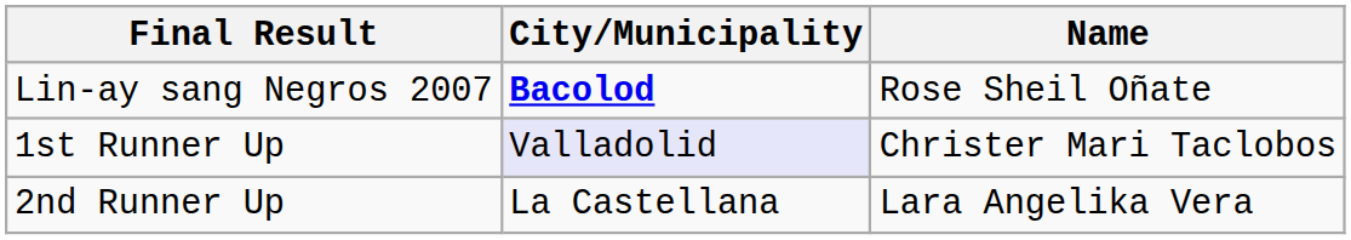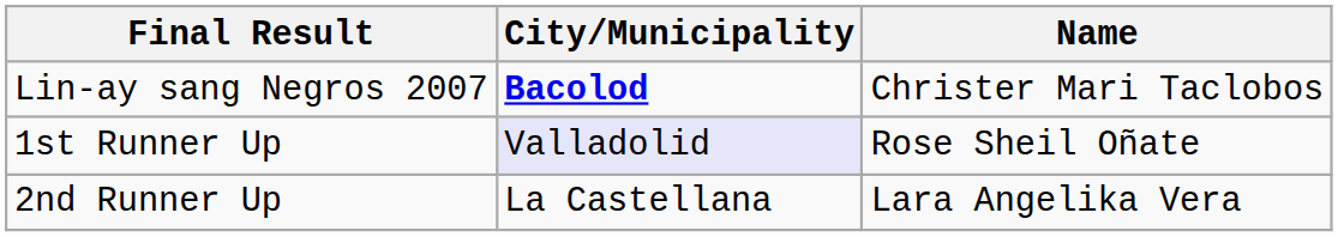 <table class="wikitable">
 <tr>
 <th>Final Result</th>
 <th>City/Municipality</th>
 <th>Name</th>
 </tr>
 <tr>
 <td>Lin-ay sang Negros 2007</td>
 <td><strong><a href='#'>Bacolod</a></strong></td>
-<td>Rose Sheil Oñate</td>
+<td>Christer Mari Taclobos</td>
 </tr>
 <tr>
 <td>1st Runner Up</td>
 <td style="background: lavender;">Valladolid</td>
-<td>Christer Mari Taclobos</td>
+<td>Rose Sheil Oñate</td>
 </tr>
 <tr>
 <td>2nd Runner Up</td>
 <td>La Castellana</td>
 <td>Lara Angelika Vera</td>
 </tr>
 </table>
